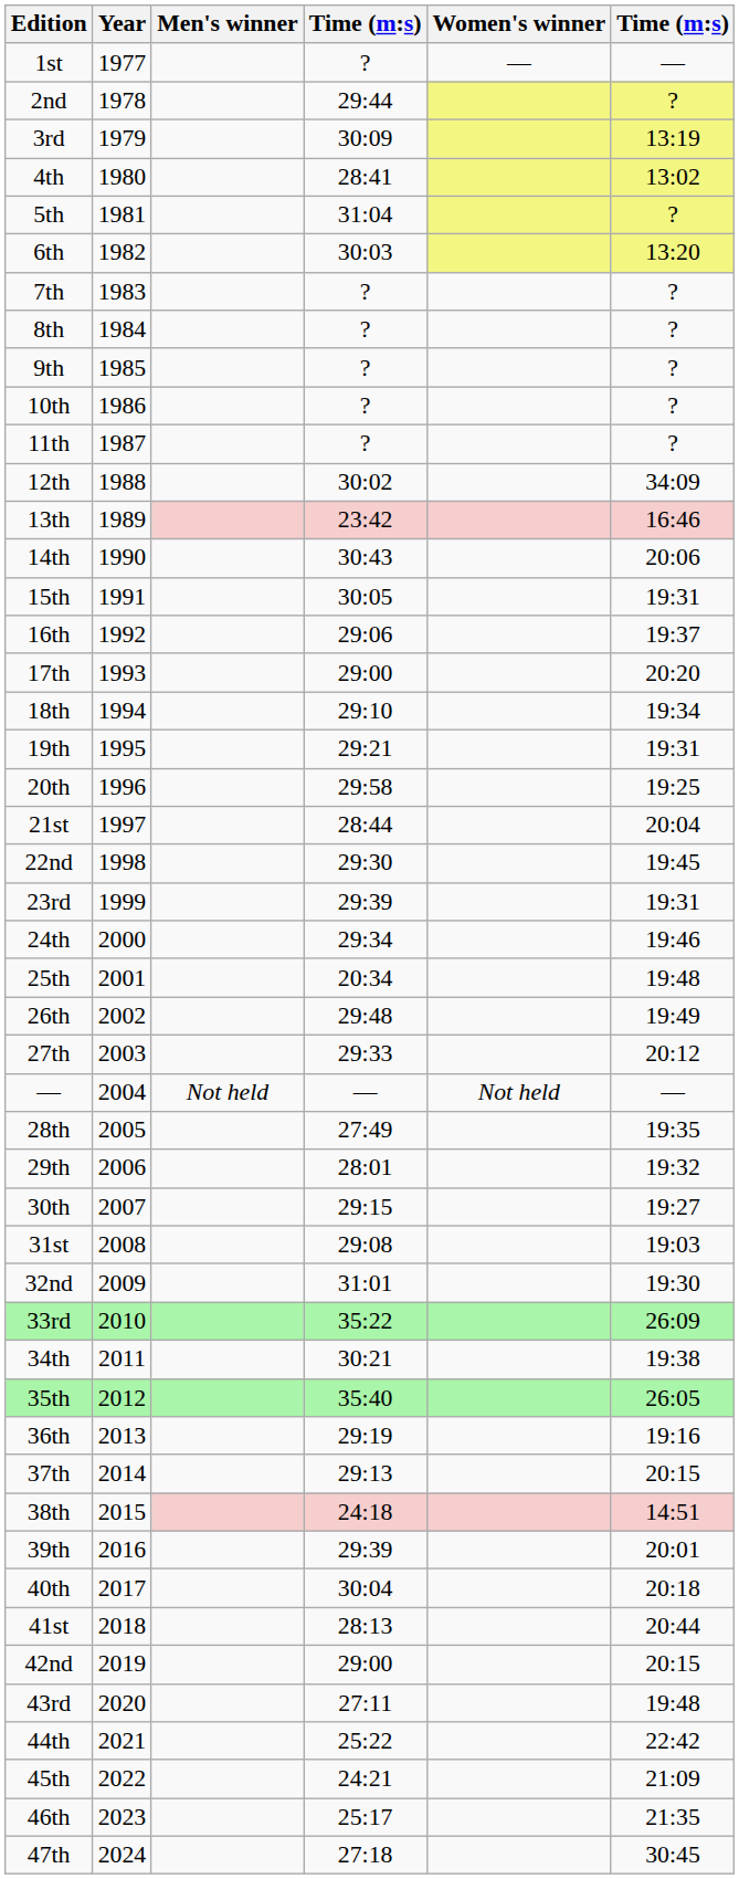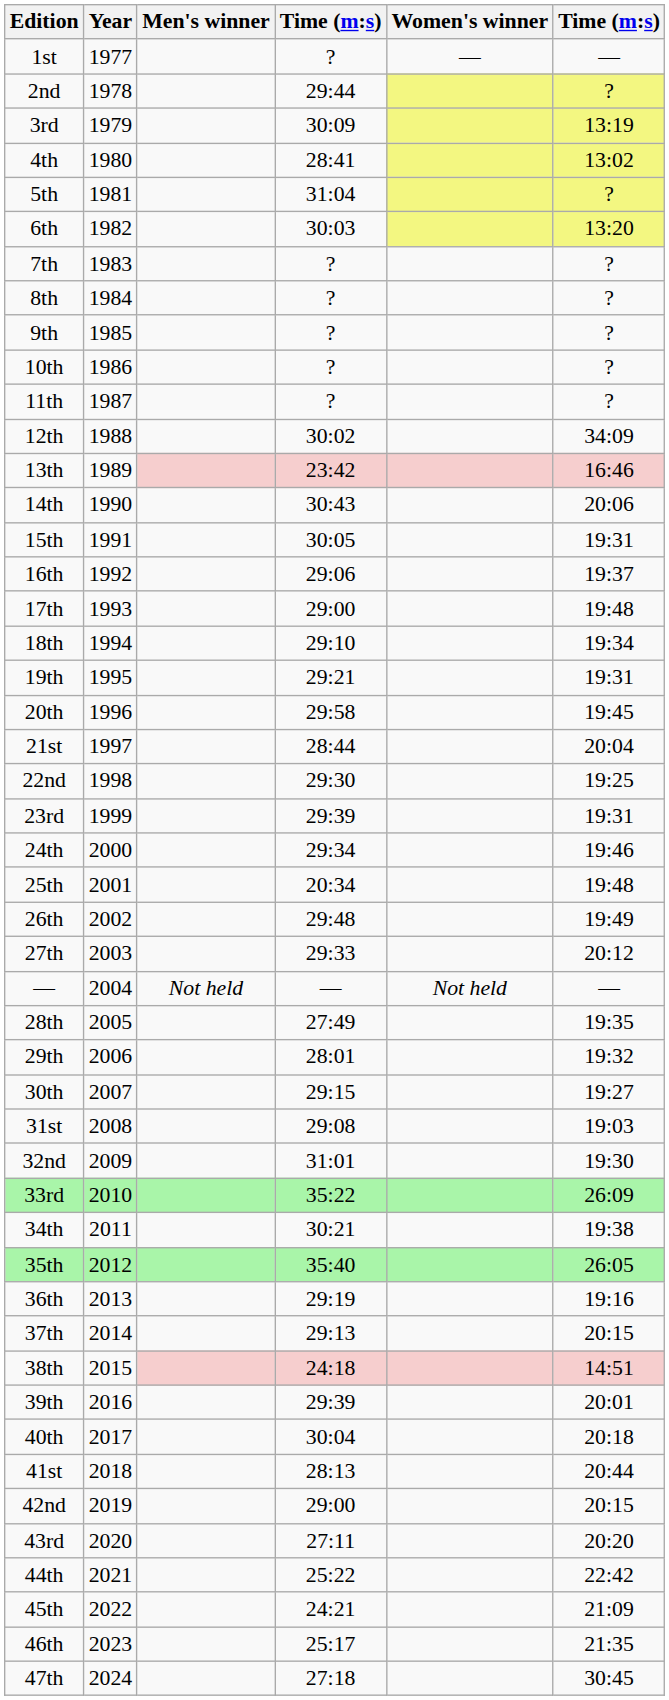 <table class="wikitable" style="text-align:center">
 <tr>
 <th>Edition</th>
 <th>Year</th>
 <th>Men's winner</th>
 <th>Time (<a href='#'>m</a>:<a href='#'>s</a>)</th>
 <th>Women's winner</th>
 <th>Time (<a href='#'>m</a>:<a href='#'>s</a>)</th>
 </tr>
 <tr>
 <td>1st</td>
 <td>1977</td>
 <td align=left></td>
 <td>?</td>
 <td>—</td>
 <td>—</td>
 </tr>
 <tr>
 <td>2nd</td>
 <td>1978</td>
 <td align=left></td>
 <td>29:44</td>
 <td align=left bgcolor=#F3F781></td>
 <td bgcolor=#F3F781>?</td>
 </tr>
 <tr>
 <td>3rd</td>
 <td>1979</td>
 <td align=left></td>
 <td>30:09</td>
 <td align=left bgcolor=#F3F781></td>
 <td bgcolor=#F3F781>13:19</td>
 </tr>
 <tr>
 <td>4th</td>
 <td>1980</td>
 <td align=left></td>
 <td>28:41</td>
 <td align=left bgcolor=#F3F781></td>
 <td bgcolor=#F3F781>13:02</td>
 </tr>
 <tr>
 <td>5th</td>
 <td>1981</td>
 <td align=left></td>
 <td>31:04</td>
 <td align=left bgcolor=#F3F781></td>
 <td bgcolor=#F3F781>?</td>
 </tr>
 <tr>
 <td>6th</td>
 <td>1982</td>
 <td align=left></td>
 <td>30:03</td>
 <td align=left bgcolor=#F3F781></td>
 <td bgcolor=#F3F781>13:20</td>
 </tr>
 <tr>
 <td>7th</td>
 <td>1983</td>
 <td align=left></td>
 <td>?</td>
 <td align=left></td>
 <td>?</td>
 </tr>
 <tr>
 <td>8th</td>
 <td>1984</td>
 <td align=left></td>
 <td>?</td>
 <td align=left></td>
 <td>?</td>
 </tr>
 <tr>
 <td>9th</td>
 <td>1985</td>
 <td align=left></td>
 <td>?</td>
 <td align=left></td>
 <td>?</td>
 </tr>
 <tr>
 <td>10th</td>
 <td>1986</td>
 <td align=left></td>
 <td>?</td>
 <td align=left></td>
 <td>?</td>
 </tr>
 <tr>
 <td>11th</td>
 <td>1987</td>
 <td align=left></td>
 <td>?</td>
 <td align=left></td>
 <td>?</td>
 </tr>
 <tr>
 <td>12th</td>
 <td>1988</td>
 <td align=left></td>
 <td>30:02</td>
 <td align=left></td>
 <td>34:09</td>
 </tr>
 <tr>
 <td>13th</td>
 <td>1989</td>
 <td align=left bgcolor=#F6CECE></td>
 <td bgcolor=#F6CECE>23:42</td>
 <td align=left bgcolor=#F6CECE></td>
 <td bgcolor=#F6CECE>16:46</td>
 </tr>
 <tr>
 <td>14th</td>
 <td>1990</td>
 <td align=left></td>
 <td>30:43</td>
 <td align=left></td>
 <td>20:06</td>
 </tr>
 <tr>
 <td>15th</td>
 <td>1991</td>
 <td align=left></td>
 <td>30:05</td>
 <td align=left></td>
 <td>19:31</td>
 </tr>
 <tr>
 <td>16th</td>
 <td>1992</td>
 <td align=left></td>
 <td>29:06</td>
 <td align=left></td>
 <td>19:37</td>
 </tr>
 <tr>
 <td>17th</td>
 <td>1993</td>
 <td align=left></td>
 <td>29:00</td>
 <td align=left></td>
-<td>20:20</td>
+<td>19:48</td>
 </tr>
 <tr>
 <td>18th</td>
 <td>1994</td>
 <td align=left></td>
 <td>29:10</td>
 <td align=left></td>
 <td>19:34</td>
 </tr>
 <tr>
 <td>19th</td>
 <td>1995</td>
 <td align=left></td>
 <td>29:21</td>
 <td align=left></td>
 <td>19:31</td>
 </tr>
 <tr>
 <td>20th</td>
 <td>1996</td>
 <td align=left></td>
 <td>29:58</td>
 <td align=left></td>
-<td>19:25</td>
+<td>19:45</td>
 </tr>
 <tr>
 <td>21st</td>
 <td>1997</td>
 <td align=left></td>
 <td>28:44</td>
 <td align=left></td>
 <td>20:04</td>
 </tr>
 <tr>
 <td>22nd</td>
 <td>1998</td>
 <td align=left></td>
 <td>29:30</td>
 <td align=left></td>
-<td>19:45</td>
+<td>19:25</td>
 </tr>
 <tr>
 <td>23rd</td>
 <td>1999</td>
 <td align=left></td>
 <td>29:39</td>
 <td align=left></td>
 <td>19:31</td>
 </tr>
 <tr>
 <td>24th</td>
 <td>2000</td>
 <td align=left></td>
 <td>29:34</td>
 <td align=left></td>
 <td>19:46</td>
 </tr>
 <tr>
 <td>25th</td>
 <td>2001</td>
 <td align=left></td>
 <td>20:34</td>
 <td align=left></td>
 <td>19:48</td>
 </tr>
 <tr>
 <td>26th</td>
 <td>2002</td>
 <td align=left></td>
 <td>29:48</td>
 <td align=left></td>
 <td>19:49</td>
 </tr>
 <tr>
 <td>27th</td>
 <td>2003</td>
 <td align=left></td>
 <td>29:33</td>
 <td align=left></td>
 <td>20:12</td>
 </tr>
 <tr>
 <td>—</td>
 <td>2004</td>
 <td><em>Not held</em></td>
 <td>—</td>
 <td><em>Not held</em></td>
 <td>—</td>
 </tr>
 <tr>
 <td>28th</td>
 <td>2005</td>
 <td align=left></td>
 <td>27:49</td>
 <td align=left></td>
 <td>19:35</td>
 </tr>
 <tr>
 <td>29th</td>
 <td>2006</td>
 <td align=left></td>
 <td>28:01</td>
 <td align=left></td>
 <td>19:32</td>
 </tr>
 <tr>
 <td>30th</td>
 <td>2007</td>
 <td align=left></td>
 <td>29:15</td>
 <td align=left></td>
 <td>19:27</td>
 </tr>
 <tr>
 <td>31st</td>
 <td>2008</td>
 <td align=left></td>
 <td>29:08</td>
 <td align=left></td>
 <td>19:03</td>
 </tr>
 <tr>
 <td>32nd</td>
 <td>2009</td>
 <td align=left></td>
 <td>31:01</td>
 <td align=left></td>
 <td>19:30</td>
 </tr>
 <tr bgcolor=#A9F5A9>
 <td>33rd</td>
 <td>2010</td>
 <td align=left></td>
 <td>35:22</td>
 <td align=left></td>
 <td>26:09</td>
 </tr>
 <tr>
 <td>34th</td>
 <td>2011</td>
 <td align=left></td>
 <td>30:21</td>
 <td align=left></td>
 <td>19:38</td>
 </tr>
 <tr bgcolor=#A9F5A9>
 <td>35th</td>
 <td>2012</td>
 <td align=left></td>
 <td>35:40</td>
 <td align=left></td>
 <td>26:05</td>
 </tr>
 <tr>
 <td>36th</td>
 <td>2013</td>
 <td align=left></td>
 <td>29:19</td>
 <td align=left></td>
 <td>19:16</td>
 </tr>
 <tr>
 <td>37th</td>
 <td>2014</td>
 <td align=left></td>
 <td>29:13</td>
 <td align=left></td>
 <td>20:15</td>
 </tr>
 <tr>
 <td>38th</td>
 <td>2015</td>
 <td align=left bgcolor=#F6CECE></td>
 <td bgcolor=#F6CECE>24:18</td>
 <td align=left bgcolor=#F6CECE></td>
 <td bgcolor=#F6CECE>14:51</td>
 </tr>
 <tr>
 <td>39th</td>
 <td>2016</td>
 <td align=left></td>
 <td>29:39</td>
 <td align=left></td>
 <td>20:01</td>
 </tr>
 <tr>
 <td>40th</td>
 <td>2017</td>
 <td align=left></td>
 <td>30:04</td>
 <td align=left></td>
 <td>20:18</td>
 </tr>
 <tr>
 <td>41st</td>
 <td>2018</td>
 <td align=left></td>
 <td>28:13</td>
 <td align=left></td>
 <td>20:44</td>
 </tr>
 <tr>
 <td>42nd</td>
 <td>2019</td>
 <td align=left></td>
 <td>29:00</td>
 <td align=left></td>
 <td>20:15</td>
 </tr>
 <tr>
 <td>43rd</td>
 <td>2020</td>
 <td align=left></td>
 <td>27:11</td>
 <td align=left></td>
-<td>19:48</td>
+<td>20:20</td>
 </tr>
 <tr>
 <td>44th</td>
 <td>2021</td>
 <td align=left></td>
 <td>25:22</td>
 <td align=left></td>
 <td>22:42</td>
 </tr>
 <tr>
 <td>45th</td>
 <td>2022</td>
 <td align=left></td>
 <td>24:21</td>
 <td align=left></td>
 <td>21:09</td>
 </tr>
 <tr>
 <td>46th</td>
 <td>2023</td>
 <td align=left></td>
 <td>25:17</td>
 <td align=left></td>
 <td>21:35</td>
 </tr>
 <tr>
 <td>47th</td>
 <td>2024</td>
 <td align=left></td>
 <td>27:18</td>
 <td align=left></td>
 <td>30:45</td>
 </tr>
 </table>
